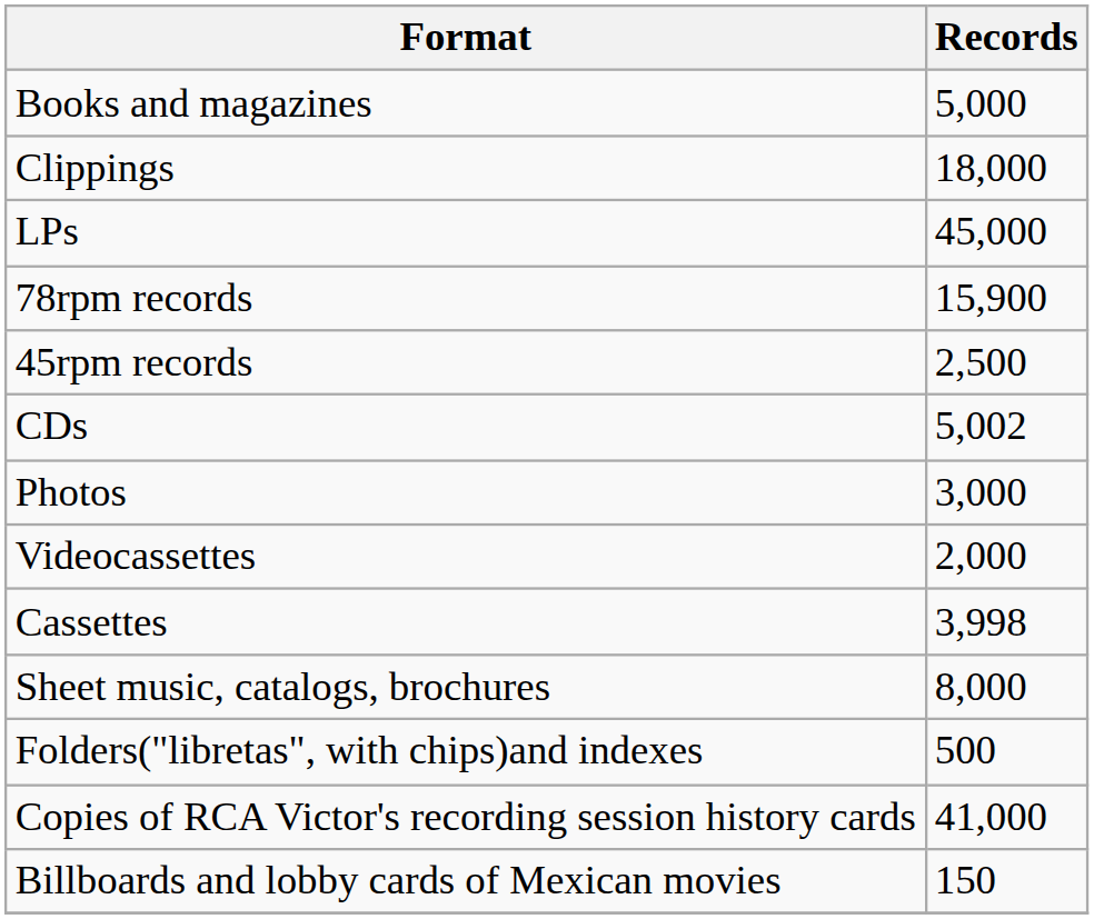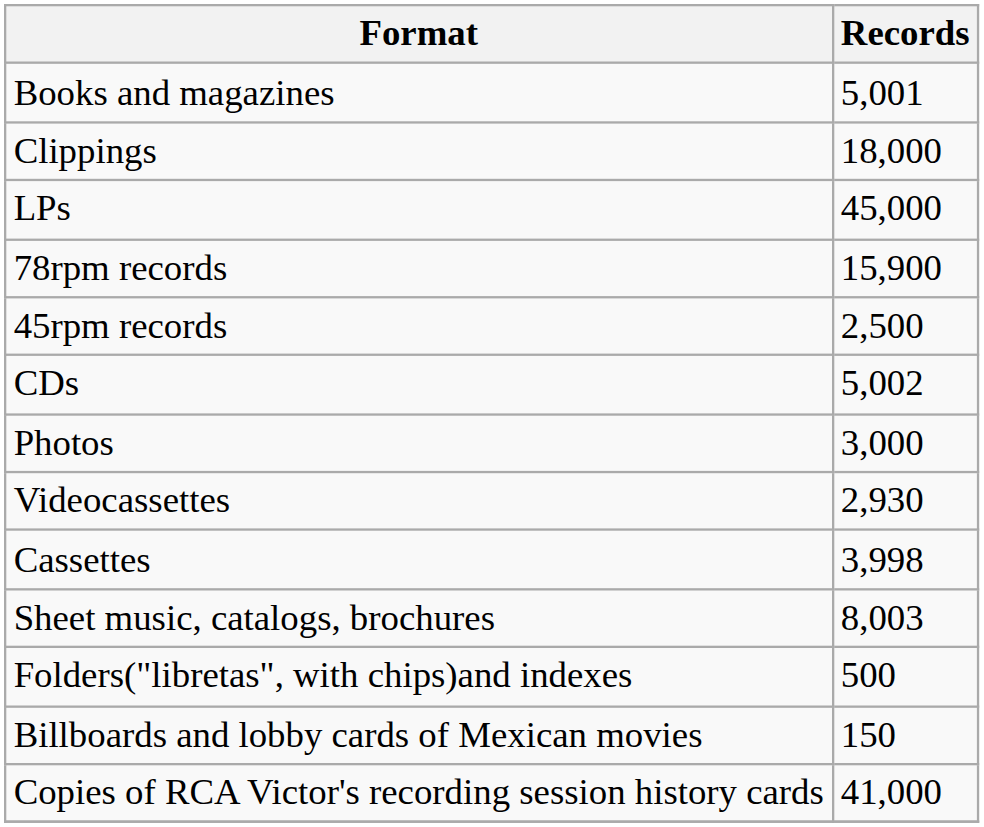 <table class="wikitable">
 <tr>
 <th>Format</th>
 <th>Records</th>
 </tr>
 <tr>
 <td>Books and magazines</td>
-<td>5,000</td>
+<td>5,001</td>
 </tr>
 <tr>
 <td>Clippings</td>
 <td>18,000</td>
 </tr>
 <tr>
 <td>LPs</td>
 <td>45,000</td>
 </tr>
 <tr>
 <td>78rpm records</td>
 <td>15,900</td>
 </tr>
 <tr>
 <td>45rpm records</td>
 <td>2,500</td>
 </tr>
 <tr>
 <td>CDs</td>
 <td>5,002</td>
 </tr>
 <tr>
 <td>Photos</td>
 <td>3,000</td>
 </tr>
 <tr>
 <td>Videocassettes</td>
-<td>2,000</td>
+<td>2,930</td>
 </tr>
 <tr>
 <td>Cassettes</td>
 <td>3,998</td>
 </tr>
 <tr>
 <td>Sheet music, catalogs, brochures</td>
-<td>8,000</td>
+<td>8,003</td>
 </tr>
 <tr>
 <td>Folders("libretas", with chips)and indexes</td>
 <td>500</td>
 </tr>
 <tr>
+<td>Billboards and lobby cards of Mexican movies</td>
+<td>150</td>
+</tr>
+<tr>
 <td>Copies of RCA Victor's recording session history cards</td>
 <td>41,000</td>
 </tr>
 <tr>
-<td>Billboards and lobby cards of Mexican movies</td>
-<td>150</td>
-</tr>
-<tr>
 </tr>
 </table>
